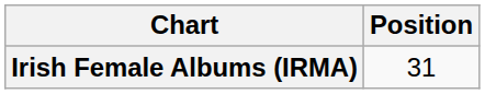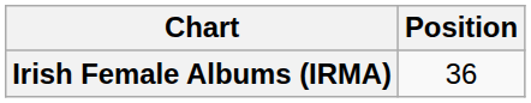 <table class="wikitable plainrowheaders" style="text-align:center">
 <tr>
 <th>Chart</th>
 <th>Position</th>
 </tr>
 <tr>
 <th scope="row">Irish Female Albums (IRMA)</th>
-<td>31</td>
+<td>36</td>
 </tr>
 </table>
